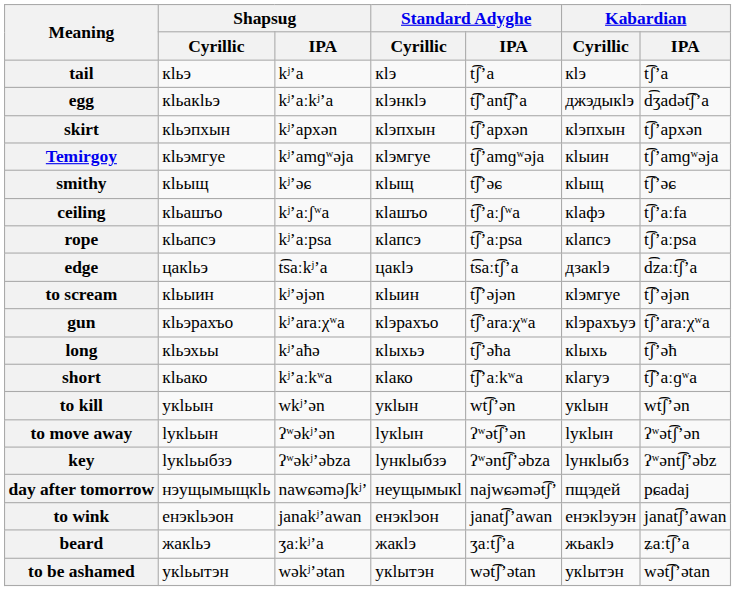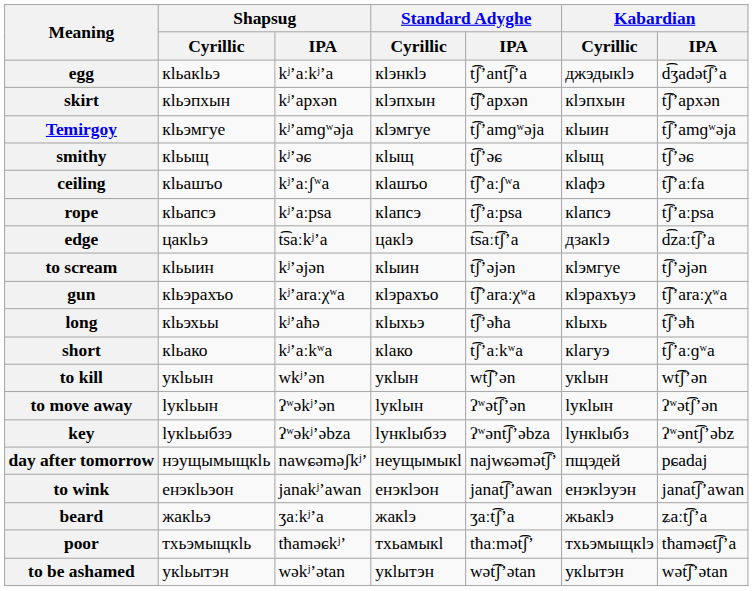 <table class="wikitable">
 <tr>
 <th rowspan="2">Meaning</th>
 <th colspan="2">Shapsug</th>
 <th colspan="2"><a href='#'>Standard Adyghe</a></th>
 <th colspan="2"><a href='#'>Kabardian</a></th>
 </tr>
 <tr>
 <th>Cyrillic</th>
 <th>IPA</th>
 <th>Cyrillic</th>
 <th>IPA</th>
 <th>Cyrillic</th>
 <th>IPA</th>
-</tr>
-<tr>
-<th>tail</th>
-<td>кӏьэ</td>
-<td>kʲʼa</td>
-<td>кӏэ</td>
-<td>t͡ʃʼa</td>
-<td>кӏэ</td>
-<td>t͡ʃʼa</td>
 </tr>
 <tr>
 <th>egg</th>
 <td>кӏьакӏьэ</td>
 <td>kʲʼaːkʲʼa</td>
 <td>кӏэнкӏэ</td>
 <td>t͡ʃʼant͡ʃʼa</td>
 <td>джэдыкӏэ</td>
 <td>d͡ʒadət͡ʃʼa</td>
 </tr>
 <tr>
 <th>skirt</th>
 <td>кӏьэпхын</td>
 <td>kʲʼapxən</td>
 <td>кӏэпхын</td>
 <td>t͡ʃʼapxən</td>
 <td>кӏэпхын</td>
 <td>t͡ʃʼapxən</td>
 </tr>
 <tr>
 <th><a href='#'>Temirgoy</a></th>
 <td>кӏьэмгуе</td>
 <td>kʲʼamɡʷəja</td>
 <td>кӏэмгуе</td>
 <td>t͡ʃʼamɡʷəja</td>
 <td>кӏыин</td>
 <td>t͡ʃʼamɡʷəja</td>
 </tr>
 <tr>
 <th>smithy</th>
 <td>кӏьыщ</td>
 <td>kʲʼəɕ</td>
 <td>кӏыщ</td>
 <td>t͡ʃʼəɕ</td>
 <td>кӏыщ</td>
 <td>t͡ʃʼəɕ</td>
 </tr>
 <tr>
 <th>ceiling</th>
 <td>кӏьашъо</td>
 <td>kʲʼaːʃʷa</td>
 <td>кӏашъо</td>
 <td>t͡ʃʼaːʃʷa</td>
 <td>кӏафэ</td>
 <td>t͡ʃʼaːfa</td>
 </tr>
 <tr>
 <th>rope</th>
 <td>кӏьапсэ</td>
 <td>kʲʼaːpsa</td>
 <td>кӏапсэ</td>
 <td>t͡ʃʼaːpsa</td>
 <td>кӏапсэ</td>
 <td>t͡ʃʼaːpsa</td>
 </tr>
 <tr>
 <th>edge</th>
 <td>цакӏьэ</td>
 <td>t͡saːkʲʼa</td>
 <td>цакӏэ</td>
 <td>t͡saːt͡ʃʼa</td>
 <td>дзакӏэ</td>
 <td>d͡zaːt͡ʃʼa</td>
 </tr>
 <tr>
 <th>to scream</th>
 <td>кӏьыин</td>
 <td>kʲʼəjən</td>
 <td>кӏыин</td>
 <td>t͡ʃʼəjən</td>
 <td>кӏэмгуе</td>
 <td>t͡ʃʼəjən</td>
 </tr>
 <tr>
 <th>gun</th>
 <td>кӏьэрахъо</td>
 <td>kʲʼaraːχʷa</td>
 <td>кӏэрахъо</td>
 <td>t͡ʃʼaraːχʷa</td>
 <td>кӏэрахъуэ</td>
 <td>t͡ʃʼaraːχʷa</td>
 </tr>
 <tr>
 <th>long</th>
 <td>кӏьэхьы</td>
 <td>kʲʼaħə</td>
 <td>кӏыхьэ</td>
 <td>t͡ʃʼəħa</td>
 <td>кӏыхь</td>
 <td>t͡ʃʼəħ</td>
 </tr>
 <tr>
 <th>short</th>
 <td>кӏьако</td>
 <td>kʲʼaːkʷa</td>
 <td>кӏако</td>
 <td>t͡ʃʼaːkʷa</td>
 <td>кӏагуэ</td>
 <td>t͡ʃʼaːɡʷa</td>
 </tr>
 <tr>
 <th>to kill</th>
 <td>укӏьын</td>
 <td>wkʲʼən</td>
 <td>укӏын</td>
 <td>wt͡ʃʼən</td>
 <td>укӏын</td>
 <td>wt͡ʃʼən</td>
 </tr>
 <tr>
 <th>to move away</th>
 <td>ӏукӏьын</td>
 <td>ʔʷəkʲʼən</td>
 <td>ӏукӏын</td>
 <td>ʔʷət͡ʃʼən</td>
 <td>ӏукӏын</td>
 <td>ʔʷət͡ʃʼən</td>
 </tr>
 <tr>
 <th>key</th>
 <td>ӏукӏьыбзэ</td>
 <td>ʔʷəkʲʼəbza</td>
 <td>ӏункӏыбзэ</td>
 <td>ʔʷənt͡ʃʼəbza</td>
 <td>ӏункӏыбз</td>
 <td>ʔʷənt͡ʃʼəbz</td>
 </tr>
 <tr>
 <th>day after tomorrow</th>
 <td>нэущымыщкӏь</td>
 <td>nawɕəməʃkʲʼ</td>
 <td>неущымыкӏ</td>
 <td>najwɕəmət͡ʃʼ</td>
 <td>пщэдей</td>
 <td>pɕadaj</td>
 </tr>
 <tr>
 <th>to wink</th>
 <td>енэкӏьэон</td>
 <td>janakʲʼawan</td>
 <td>енэкӏэон</td>
 <td>janat͡ʃʼawan</td>
 <td>енэкӏэуэн</td>
 <td>janat͡ʃʼawan</td>
 </tr>
 <tr>
 <th>beard</th>
 <td>жакӏьэ</td>
 <td>ʒaːkʲʼa</td>
 <td>жакӏэ</td>
 <td>ʒaːt͡ʃʼa</td>
 <td>жьакӏэ</td>
 <td>ʑaːt͡ʃʼa</td>
 </tr>
 <tr>
+<th>poor</th>
+<td>тхьэмыщкӏь</td>
+<td>tħaməɕkʲʼ</td>
+<td>тхьамыкӏ</td>
+<td>tħaːmət͡ʃʼ</td>
+<td>тхьэмыщкӏэ</td>
+<td>tħaməɕt͡ʃʼa</td>
+</tr>
+<tr>
 <th>to be ashamed</th>
 <td>укӏьытэн</td>
 <td>wəkʲʼətan</td>
 <td>укӏытэн</td>
 <td>wət͡ʃʼətan</td>
 <td>укӏытэн</td>
 <td>wət͡ʃʼətan</td>
 </tr>
 </table>
